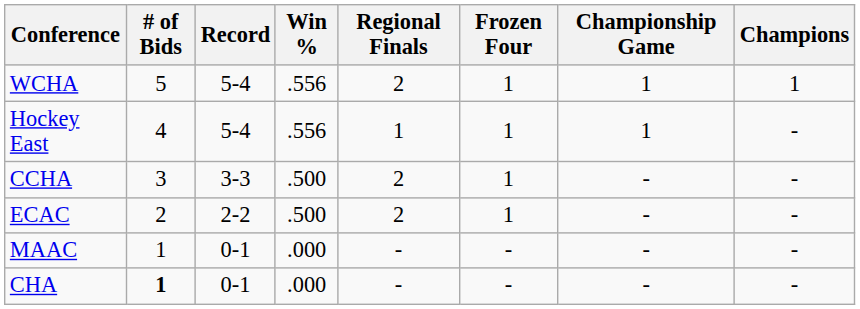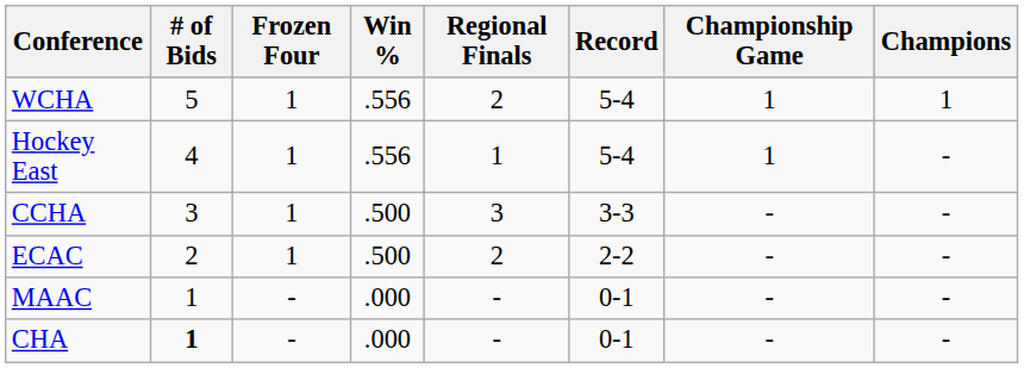 <table class="wikitable sortable">
 <tr>
 <th>Conference</th>
 <th># of Bids</th>
-<th>Record</th>
+<th>Frozen Four</th>
 <th>Win %</th>
 <th>Regional Finals</th>
-<th>Frozen Four</th>
+<th>Record</th>
 <th>Championship Game</th>
 <th>Champions</th>
 </tr>
 <tr align="center">
 <td align="left"><a href='#'>WCHA</a></td>
 <td>5</td>
-<td>5-4</td>
+<td>1</td>
 <td>.556</td>
 <td>2</td>
-<td>1</td>
+<td>5-4</td>
 <td>1</td>
 <td>1</td>
 </tr>
 <tr align="center">
 <td align="left"><a href='#'>Hockey East</a></td>
 <td>4</td>
-<td>5-4</td>
+<td>1</td>
 <td>.556</td>
 <td>1</td>
-<td>1</td>
+<td>5-4</td>
 <td>1</td>
 <td>-</td>
 </tr>
 <tr align="center">
 <td align="left"><a href='#'>CCHA</a></td>
 <td>3</td>
+<td>1</td>
+<td>.500</td>
+<td>3</td>
 <td>3-3</td>
-<td>.500</td>
-<td>2</td>
-<td>1</td>
 <td>-</td>
 <td>-</td>
 </tr>
 <tr align="center">
 <td align="left"><a href='#'>ECAC</a></td>
 <td>2</td>
-<td>2-2</td>
+<td>1</td>
 <td>.500</td>
 <td>2</td>
-<td>1</td>
+<td>2-2</td>
 <td>-</td>
 <td>-</td>
 </tr>
 <tr align="center">
 <td align="left"><a href='#'>MAAC</a></td>
 <td>1</td>
-<td>0-1</td>
+<td>-</td>
 <td>.000</td>
 <td>-</td>
-<td>-</td>
+<td>0-1</td>
 <td>-</td>
 <td>-</td>
 </tr>
 <tr align="center">
 <td align="left"><a href='#'>CHA</a></td>
 <td><strong>1</strong></td>
-<td>0-1</td>
+<td>-</td>
 <td>.000</td>
 <td>-</td>
-<td>-</td>
+<td>0-1</td>
 <td>-</td>
 <td>-</td>
 </tr>
 </table>
